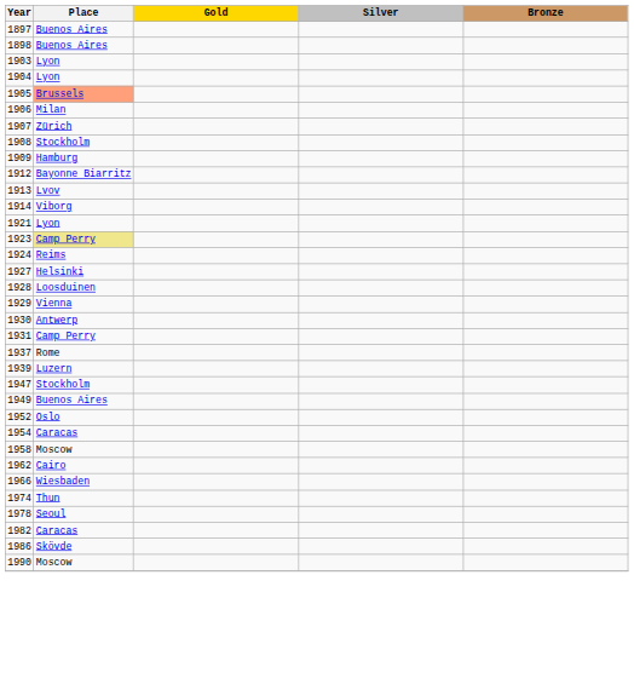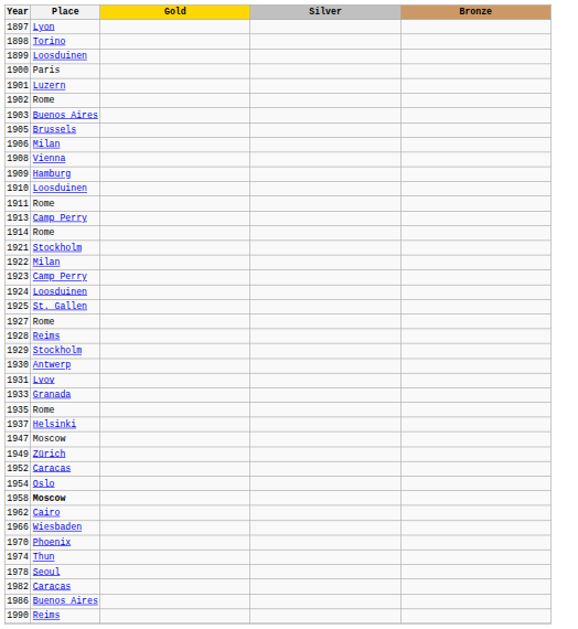 <table class="wikitable">
 <tr>
 <th>Year</th>
 <th>Place</th>
 <th style="background:gold"    width="210">Gold</th>
 <th style="background:silver"  width="210">Silver</th>
 <th style="background:#cc9966" width="210">Bronze</th>
 </tr>
 <tr>
 <td>1897</td>
+<td> <a href='#'>Lyon</a></td>
+<td></td>
+<td></td>
+<td></td>
+</tr>
+<tr>
+<td>1898</td>
+<td> <a href='#'>Torino</a></td>
+<td></td>
+<td></td>
+<td></td>
+</tr>
+<tr>
+<td>1899</td>
+<td> <a href='#'>Loosduinen</a></td>
+<td></td>
+<td></td>
+<td></td>
+</tr>
+<tr>
+<td>1900</td>
+<td> Paris</td>
+<td></td>
+<td><br></td>
+<td></td>
+</tr>
+<tr>
+<td>1901</td>
+<td> <a href='#'>Luzern</a></td>
+<td></td>
+<td></td>
+<td></td>
+</tr>
+<tr>
+<td>1902</td>
+<td> Rome</td>
+<td></td>
+<td></td>
+<td></td>
+</tr>
+<tr>
+<td>1903</td>
 <td> <a href='#'>Buenos Aires</a></td>
 <td></td>
 <td></td>
 <td></td>
 </tr>
 <tr>
-<td>1898</td>
-<td> <a href='#'>Buenos Aires</a></td>
-<td></td>
-<td></td>
-<td></td>
-</tr>
-<tr>
-<td>1903</td>
-<td> <a href='#'>Lyon</a></td>
-<td></td>
-<td></td>
-<td></td>
-</tr>
-<tr>
-<td>1904</td>
-<td> <a href='#'>Lyon</a></td>
-<td></td>
-<td></td>
-<td></td>
-</tr>
-<tr>
 <td>1905</td>
-<td style="background: lightsalmon;"> <a href='#'>Brussels</a></td>
+<td> <a href='#'>Brussels</a></td>
 <td></td>
 <td></td>
 <td></td>
 </tr>
 <tr>
 <td>1906</td>
 <td> <a href='#'>Milan</a></td>
 <td></td>
 <td></td>
 <td></td>
 </tr>
 <tr>
-<td>1907</td>
-<td> <a href='#'>Zürich</a></td>
-<td></td>
-<td></td>
-<td></td>
-</tr>
-<tr>
 <td>1908</td>
-<td> <a href='#'>Stockholm</a></td>
+<td> <a href='#'>Vienna</a></td>
 <td></td>
 <td></td>
 <td></td>
 </tr>
 <tr>
 <td>1909</td>
 <td> <a href='#'>Hamburg</a></td>
 <td></td>
 <td></td>
 <td></td>
 </tr>
 <tr>
-<td>1912</td>
-<td> <a href='#'>Bayonne Biarritz</a></td>
+<td>1910</td>
+<td> <a href='#'>Loosduinen</a></td>
+<td></td>
+<td></td>
+<td></td>
+</tr>
+<tr>
+<td>1911</td>
+<td> Rome</td>
 <td></td>
 <td></td>
 <td></td>
 </tr>
 <tr>
 <td>1913</td>
-<td> <a href='#'>Lvov</a></td>
+<td> <a href='#'>Camp Perry</a></td>
 <td></td>
 <td></td>
 <td></td>
 </tr>
 <tr>
 <td>1914</td>
-<td> <a href='#'>Viborg</a></td>
+<td> Rome</td>
 <td></td>
 <td></td>
 <td></td>
 </tr>
 <tr>
 <td>1921</td>
-<td> <a href='#'>Lyon</a></td>
+<td> <a href='#'>Stockholm</a></td>
+<td></td>
+<td></td>
+<td></td>
+</tr>
+<tr>
+<td>1922</td>
+<td> <a href='#'>Milan</a></td>
 <td></td>
 <td></td>
 <td></td>
 </tr>
 <tr>
 <td>1923</td>
-<td style="background: khaki;"> <a href='#'>Camp Perry</a></td>
+<td> <a href='#'>Camp Perry</a></td>
 <td></td>
 <td></td>
 <td></td>
 </tr>
 <tr>
 <td>1924</td>
+<td> <a href='#'>Loosduinen</a></td>
+<td></td>
+<td></td>
+<td></td>
+</tr>
+<tr>
+<td>1925</td>
+<td> <a href='#'>St. Gallen</a></td>
+<td></td>
+<td></td>
+<td></td>
+</tr>
+<tr>
+<td>1927</td>
+<td> Rome</td>
+<td></td>
+<td></td>
+<td></td>
+</tr>
+<tr>
+<td>1928</td>
 <td> <a href='#'>Reims</a></td>
 <td></td>
 <td></td>
 <td></td>
 </tr>
 <tr>
-<td>1927</td>
-<td> <a href='#'>Helsinki</a></td>
-<td></td>
-<td></td>
-<td></td>
-</tr>
-<tr>
-<td>1928</td>
-<td> <a href='#'>Loosduinen</a></td>
-<td></td>
-<td></td>
-<td></td>
-</tr>
-<tr>
 <td>1929</td>
-<td> <a href='#'>Vienna</a></td>
+<td> <a href='#'>Stockholm</a></td>
 <td></td>
 <td></td>
 <td></td>
 </tr>
 <tr>
 <td>1930</td>
 <td> <a href='#'>Antwerp</a></td>
 <td></td>
 <td></td>
 <td></td>
 </tr>
 <tr>
 <td>1931</td>
-<td> <a href='#'>Camp Perry</a></td>
+<td> <a href='#'>Lvov</a></td>
+<td></td>
+<td></td>
+<td></td>
+</tr>
+<tr>
+<td>1933</td>
+<td> <a href='#'>Granada</a></td>
+<td></td>
+<td></td>
+<td></td>
+</tr>
+<tr>
+<td>1935</td>
+<td> Rome</td>
 <td></td>
 <td></td>
 <td></td>
 </tr>
 <tr>
 <td>1937</td>
-<td> Rome</td>
-<td></td>
-<td></td>
-<td></td>
-</tr>
-<tr>
-<td>1939</td>
-<td> <a href='#'>Luzern</a></td>
+<td> <a href='#'>Helsinki</a></td>
 <td></td>
 <td></td>
 <td></td>
 </tr>
 <tr>
 <td>1947</td>
-<td> <a href='#'>Stockholm</a></td>
+<td> Moscow</td>
 <td></td>
 <td></td>
 <td></td>
 </tr>
 <tr>
 <td>1949</td>
-<td> <a href='#'>Buenos Aires</a></td>
+<td> <a href='#'>Zürich</a></td>
 <td></td>
 <td></td>
 <td></td>
 </tr>
 <tr>
 <td>1952</td>
+<td> <a href='#'>Caracas</a></td>
+<td></td>
+<td></td>
+<td></td>
+</tr>
+<tr>
+<td>1954</td>
 <td> <a href='#'>Oslo</a></td>
 <td></td>
 <td></td>
 <td></td>
 </tr>
 <tr>
-<td>1954</td>
-<td> <a href='#'>Caracas</a></td>
-<td></td>
-<td></td>
-<td></td>
-</tr>
-<tr>
 <td>1958</td>
-<td> Moscow</td>
+<td><strong> Moscow</strong></td>
 <td></td>
 <td></td>
 <td></td>
 </tr>
 <tr>
 <td>1962</td>
 <td> <a href='#'>Cairo</a></td>
 <td></td>
 <td></td>
 <td></td>
 </tr>
 <tr>
 <td>1966</td>
 <td> <a href='#'>Wiesbaden</a></td>
+<td></td>
+<td></td>
+<td></td>
+</tr>
+<tr>
+<td>1970</td>
+<td> <a href='#'>Phoenix</a></td>
 <td></td>
 <td></td>
 <td></td>
 </tr>
 <tr>
 <td>1974</td>
 <td> <a href='#'>Thun</a></td>
 <td></td>
 <td></td>
 <td></td>
 </tr>
 <tr>
 <td>1978</td>
 <td> <a href='#'>Seoul</a></td>
 <td></td>
 <td></td>
 <td></td>
 </tr>
 <tr>
 <td>1982</td>
 <td> <a href='#'>Caracas</a></td>
 <td></td>
 <td></td>
 <td></td>
 </tr>
 <tr>
 <td>1986</td>
-<td> <a href='#'>Skövde</a></td>
+<td> <a href='#'>Buenos Aires</a></td>
 <td></td>
 <td></td>
 <td></td>
 </tr>
 <tr>
 <td>1990</td>
-<td> Moscow</td>
+<td> <a href='#'>Reims</a></td>
 <td></td>
 <td></td>
 <td></td>
 </tr>
 <tr>
 </tr>
 </table>
